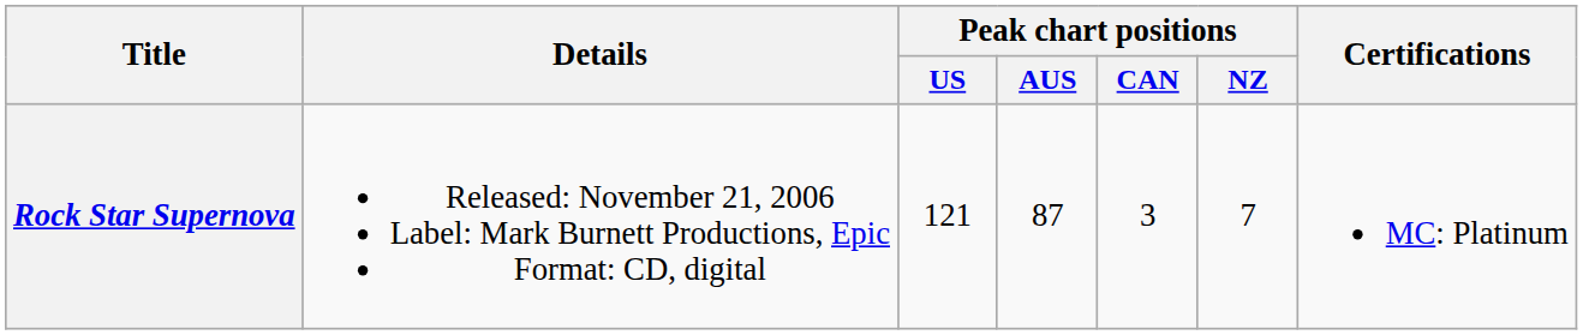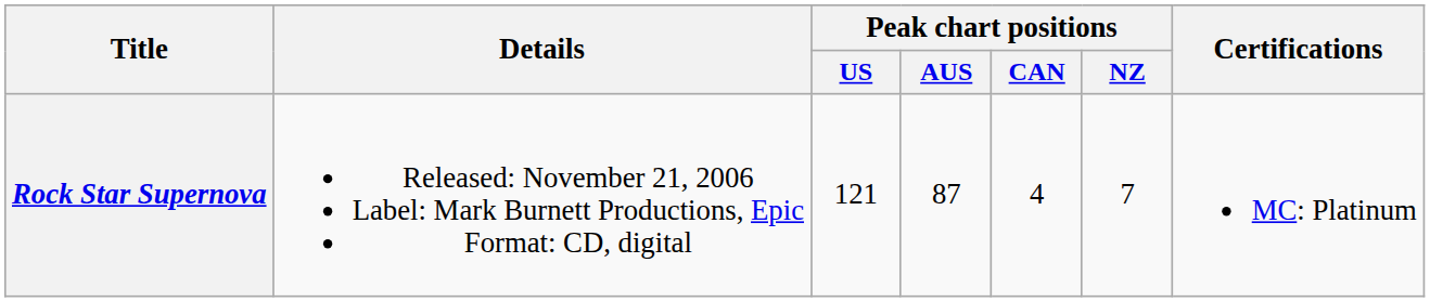 <table class="wikitable plainrowheaders" style="text-align:center;">
 <tr>
 <th scope="col" rowspan="2">Title</th>
 <th scope="col" rowspan="2">Details</th>
 <th scope="col" colspan="4">Peak chart positions</th>
 <th scope="col" rowspan="2">Certifications</th>
 </tr>
 <tr>
 <th scope="col" style="width:3em;font-size:90%;"><a href='#'>US</a><br></th>
 <th scope="col" style="width:3em;font-size:90%;"><a href='#'>AUS</a><br></th>
 <th scope="col" style="width:3em;font-size:90%;"><a href='#'>CAN</a><br></th>
 <th scope="col" style="width:3em;font-size:90%;"><a href='#'>NZ</a><br></th>
 </tr>
 <tr>
 <th scope="row"><em><a href='#'>Rock Star Supernova</a></em></th>
 <td><br><ul><li>Released: November 21, 2006</li><li>Label: Mark Burnett Productions, <a href='#'>Epic</a></li><li>Format: CD, digital</li></ul></td>
 <td>121</td>
 <td>87</td>
-<td>3</td>
+<td>4</td>
 <td>7</td>
 <td><br><ul><li><a href='#'>MC</a>: Platinum</li></ul></td>
 </tr>
 </table>
